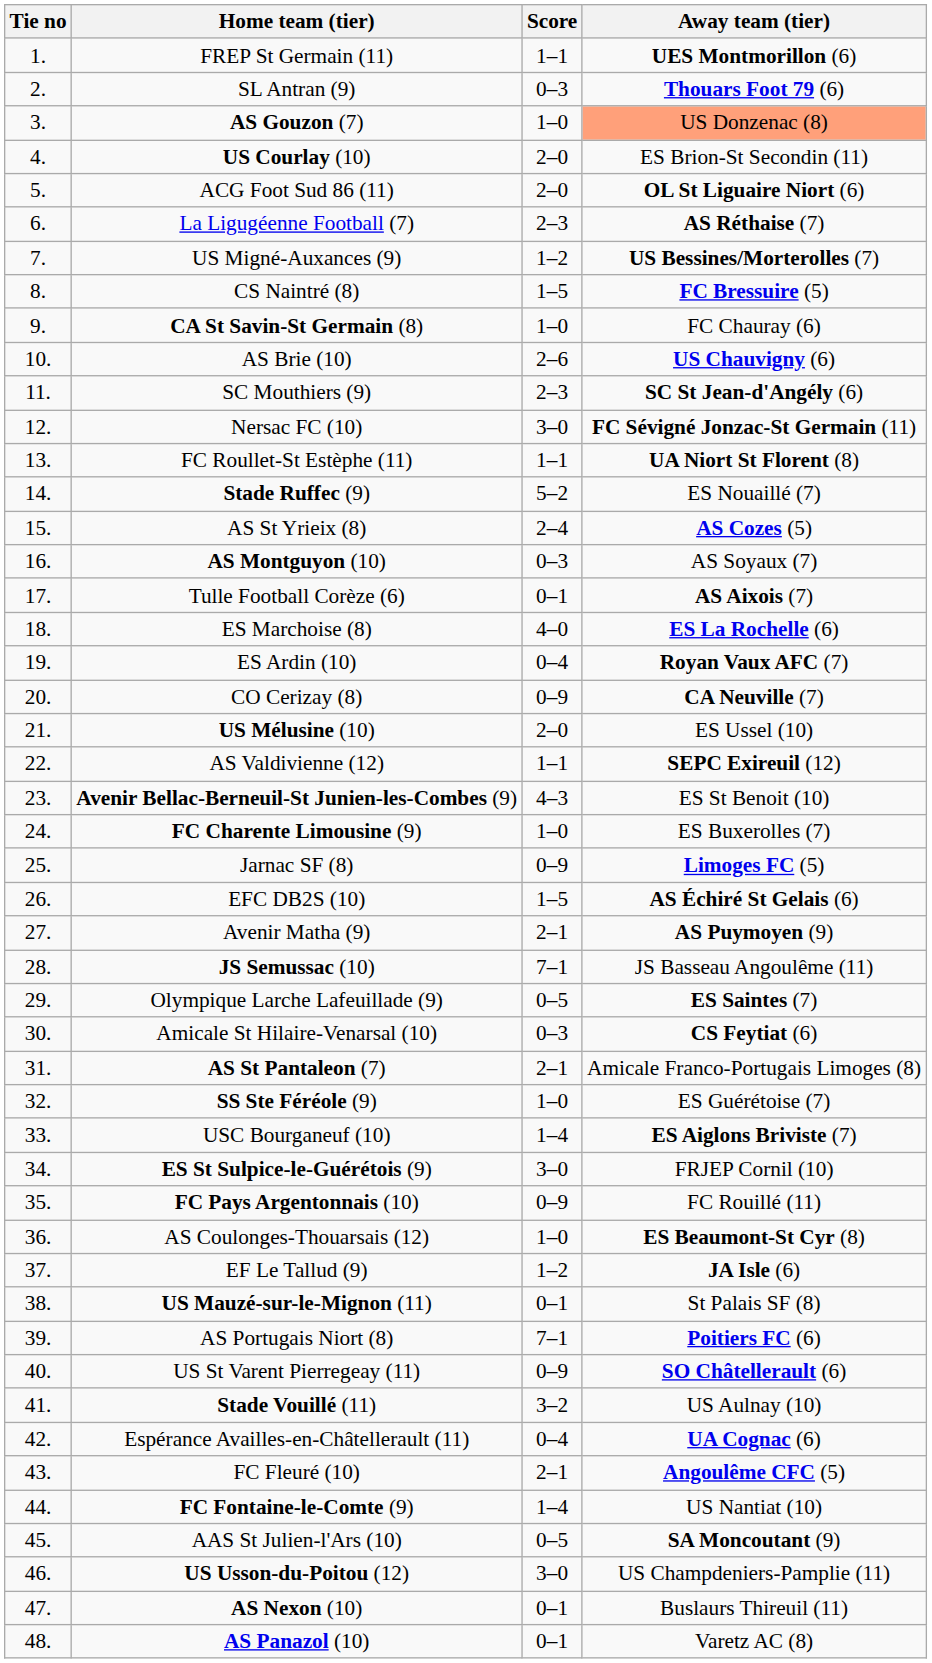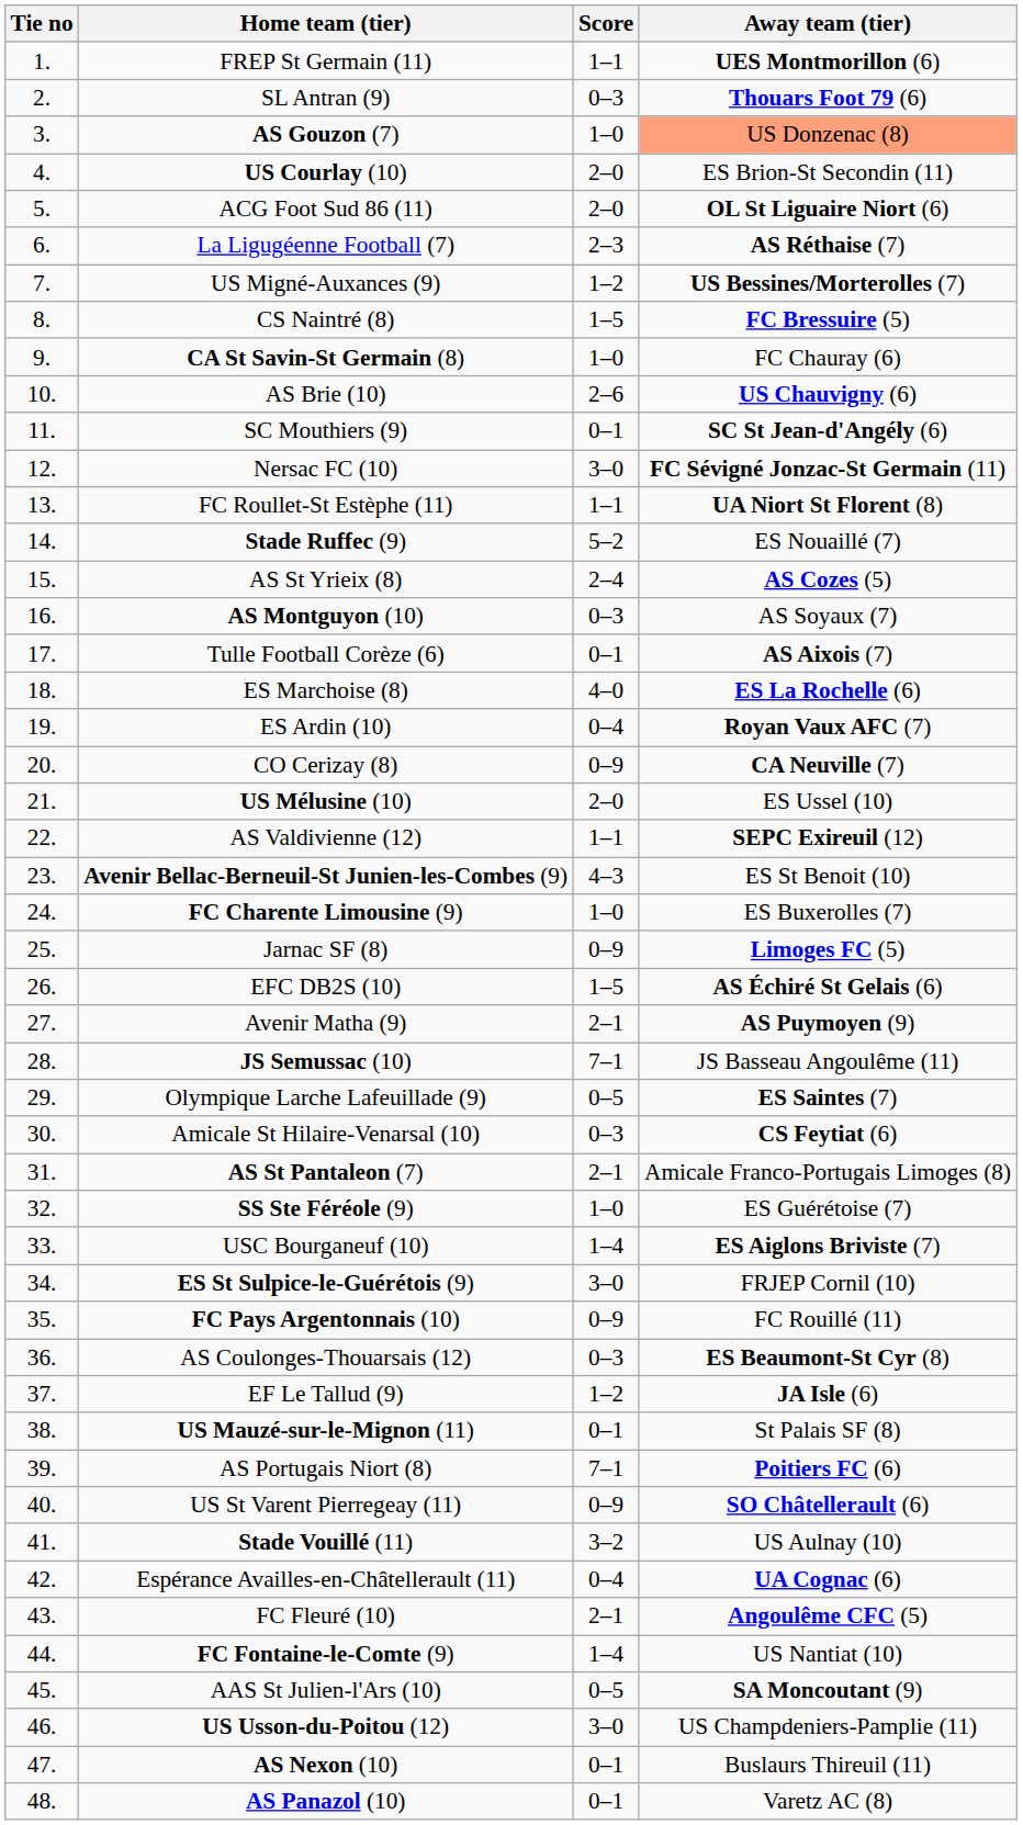 <table class="wikitable" style="text-align: center">
 <tr>
 <th>Tie no</th>
 <th>Home team (tier)</th>
 <th>Score</th>
 <th>Away team (tier)</th>
 </tr>
 <tr>
 <td>1.</td>
 <td>FREP St Germain (11)</td>
 <td>1–1 </td>
 <td><strong>UES Montmorillon</strong> (6)</td>
 </tr>
 <tr>
 <td>2.</td>
 <td>SL Antran (9)</td>
 <td>0–3</td>
 <td><strong><a href='#'>Thouars Foot 79</a></strong> (6)</td>
 </tr>
 <tr>
 <td>3.</td>
 <td><strong>AS Gouzon</strong> (7)</td>
 <td>1–0</td>
 <td style="background: lightsalmon;">US Donzenac (8)</td>
 </tr>
 <tr>
 <td>4.</td>
 <td><strong>US Courlay</strong> (10)</td>
 <td>2–0</td>
 <td>ES Brion-St Secondin (11)</td>
 </tr>
 <tr>
 <td>5.</td>
 <td>ACG Foot Sud 86 (11)</td>
 <td>2–0</td>
 <td><strong>OL St Liguaire Niort</strong> (6)</td>
 </tr>
 <tr>
 <td>6.</td>
 <td><a href='#'>La Ligugéenne Football</a> (7)</td>
 <td>2–3</td>
 <td><strong>AS Réthaise</strong> (7)</td>
 </tr>
 <tr>
 <td>7.</td>
 <td>US Migné-Auxances (9)</td>
 <td>1–2</td>
 <td><strong>US Bessines/Morterolles</strong> (7)</td>
 </tr>
 <tr>
 <td>8.</td>
 <td>CS Naintré (8)</td>
 <td>1–5</td>
 <td><strong><a href='#'>FC Bressuire</a></strong> (5)</td>
 </tr>
 <tr>
 <td>9.</td>
 <td><strong>CA St Savin-St Germain</strong> (8)</td>
 <td>1–0</td>
 <td>FC Chauray (6)</td>
 </tr>
 <tr>
 <td>10.</td>
 <td>AS Brie (10)</td>
 <td>2–6</td>
 <td><strong><a href='#'>US Chauvigny</a></strong> (6)</td>
 </tr>
 <tr>
 <td>11.</td>
 <td>SC Mouthiers (9)</td>
-<td>2–3</td>
+<td>0–1</td>
 <td><strong>SC St Jean-d'Angély</strong> (6)</td>
 </tr>
 <tr>
 <td>12.</td>
 <td>Nersac FC (10)</td>
 <td>3–0</td>
 <td><strong>FC Sévigné Jonzac-St Germain</strong> (11)</td>
 </tr>
 <tr>
 <td>13.</td>
 <td>FC Roullet-St Estèphe (11)</td>
 <td>1–1 </td>
 <td><strong>UA Niort St Florent</strong> (8)</td>
 </tr>
 <tr>
 <td>14.</td>
 <td><strong>Stade Ruffec</strong> (9)</td>
 <td>5–2</td>
 <td>ES Nouaillé (7)</td>
 </tr>
 <tr>
 <td>15.</td>
 <td>AS St Yrieix (8)</td>
 <td>2–4</td>
 <td><strong><a href='#'>AS Cozes</a></strong> (5)</td>
 </tr>
 <tr>
 <td>16.</td>
 <td><strong>AS Montguyon</strong> (10)</td>
 <td>0–3</td>
 <td>AS Soyaux (7)</td>
 </tr>
 <tr>
 <td>17.</td>
 <td>Tulle Football Corèze (6)</td>
 <td>0–1</td>
 <td><strong>AS Aixois</strong> (7)</td>
 </tr>
 <tr>
 <td>18.</td>
 <td>ES Marchoise (8)</td>
 <td>4–0</td>
 <td><strong><a href='#'>ES La Rochelle</a></strong> (6)</td>
 </tr>
 <tr>
 <td>19.</td>
 <td>ES Ardin (10)</td>
 <td>0–4</td>
 <td><strong>Royan Vaux AFC</strong> (7)</td>
 </tr>
 <tr>
 <td>20.</td>
 <td>CO Cerizay (8)</td>
 <td>0–9</td>
 <td><strong>CA Neuville</strong> (7)</td>
 </tr>
 <tr>
 <td>21.</td>
 <td><strong>US Mélusine</strong> (10)</td>
 <td>2–0</td>
 <td>ES Ussel (10)</td>
 </tr>
 <tr>
 <td>22.</td>
 <td>AS Valdivienne (12)</td>
 <td>1–1 </td>
 <td><strong>SEPC Exireuil</strong> (12)</td>
 </tr>
 <tr>
 <td>23.</td>
 <td><strong>Avenir Bellac-Berneuil-St Junien-les-Combes</strong> (9)</td>
 <td>4–3 </td>
 <td>ES St Benoit (10)</td>
 </tr>
 <tr>
 <td>24.</td>
 <td><strong>FC Charente Limousine</strong> (9)</td>
 <td>1–0</td>
 <td>ES Buxerolles (7)</td>
 </tr>
 <tr>
 <td>25.</td>
 <td>Jarnac SF (8)</td>
 <td>0–9</td>
 <td><strong><a href='#'>Limoges FC</a></strong> (5)</td>
 </tr>
 <tr>
 <td>26.</td>
 <td>EFC DB2S (10)</td>
 <td>1–5</td>
 <td><strong>AS Échiré St Gelais</strong> (6)</td>
 </tr>
 <tr>
 <td>27.</td>
 <td>Avenir Matha (9)</td>
 <td>2–1</td>
 <td><strong>AS Puymoyen</strong> (9)</td>
 </tr>
 <tr>
 <td>28.</td>
 <td><strong>JS Semussac</strong> (10)</td>
 <td>7–1</td>
 <td>JS Basseau Angoulême (11)</td>
 </tr>
 <tr>
 <td>29.</td>
 <td>Olympique Larche Lafeuillade (9)</td>
 <td>0–5</td>
 <td><strong>ES Saintes</strong> (7)</td>
 </tr>
 <tr>
 <td>30.</td>
 <td>Amicale St Hilaire-Venarsal (10)</td>
 <td>0–3</td>
 <td><strong>CS Feytiat</strong> (6)</td>
 </tr>
 <tr>
 <td>31.</td>
 <td><strong>AS St Pantaleon</strong> (7)</td>
 <td>2–1</td>
 <td>Amicale Franco-Portugais Limoges (8)</td>
 </tr>
 <tr>
 <td>32.</td>
 <td><strong>SS Ste Féréole</strong> (9)</td>
 <td>1–0</td>
 <td>ES Guérétoise (7)</td>
 </tr>
 <tr>
 <td>33.</td>
 <td>USC Bourganeuf (10)</td>
 <td>1–4</td>
 <td><strong>ES Aiglons Briviste</strong> (7)</td>
 </tr>
 <tr>
 <td>34.</td>
 <td><strong>ES St Sulpice-le-Guérétois</strong> (9)</td>
 <td>3–0</td>
 <td>FRJEP Cornil (10)</td>
 </tr>
 <tr>
 <td>35.</td>
 <td><strong>FC Pays Argentonnais</strong> (10)</td>
 <td>0–9</td>
 <td>FC Rouillé (11)</td>
 </tr>
 <tr>
 <td>36.</td>
 <td>AS Coulonges-Thouarsais (12)</td>
-<td>1–0</td>
+<td>0–3</td>
 <td><strong>ES Beaumont-St Cyr</strong> (8)</td>
 </tr>
 <tr>
 <td>37.</td>
 <td>EF Le Tallud (9)</td>
 <td>1–2</td>
 <td><strong>JA Isle</strong> (6)</td>
 </tr>
 <tr>
 <td>38.</td>
 <td><strong>US Mauzé-sur-le-Mignon</strong> (11)</td>
 <td>0–1</td>
 <td>St Palais SF (8)</td>
 </tr>
 <tr>
 <td>39.</td>
 <td>AS Portugais Niort (8)</td>
 <td>7–1</td>
 <td><strong><a href='#'>Poitiers FC</a></strong> (6)</td>
 </tr>
 <tr>
 <td>40.</td>
 <td>US St Varent Pierregeay (11)</td>
 <td>0–9</td>
 <td><strong><a href='#'>SO Châtellerault</a></strong> (6)</td>
 </tr>
 <tr>
 <td>41.</td>
 <td><strong>Stade Vouillé</strong> (11)</td>
 <td>3–2 </td>
 <td>US Aulnay (10)</td>
 </tr>
 <tr>
 <td>42.</td>
 <td>Espérance Availles-en-Châtellerault (11)</td>
 <td>0–4</td>
 <td><strong><a href='#'>UA Cognac</a></strong> (6)</td>
 </tr>
 <tr>
 <td>43.</td>
 <td>FC Fleuré (10)</td>
 <td>2–1</td>
 <td><strong><a href='#'>Angoulême CFC</a></strong> (5)</td>
 </tr>
 <tr>
 <td>44.</td>
 <td><strong>FC Fontaine-le-Comte</strong> (9)</td>
 <td>1–4</td>
 <td>US Nantiat (10)</td>
 </tr>
 <tr>
 <td>45.</td>
 <td>AAS St Julien-l'Ars (10)</td>
 <td>0–5</td>
 <td><strong>SA Moncoutant</strong> (9)</td>
 </tr>
 <tr>
 <td>46.</td>
 <td><strong>US Usson-du-Poitou</strong> (12)</td>
 <td>3–0</td>
 <td>US Champdeniers-Pamplie (11)</td>
 </tr>
 <tr>
 <td>47.</td>
 <td><strong>AS Nexon</strong> (10)</td>
 <td>0–1</td>
 <td>Buslaurs Thireuil (11)</td>
 </tr>
 <tr>
 <td>48.</td>
 <td><strong><a href='#'>AS Panazol</a></strong> (10)</td>
 <td>0–1</td>
 <td>Varetz AC (8)</td>
 </tr>
 </table>
